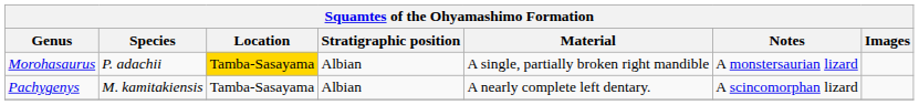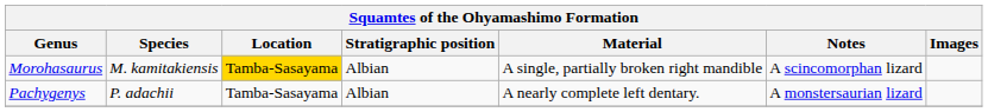 <table class="wikitable" align="center">
 <tr>
 <th colspan="7" align="center"><a href='#'>Squamtes</a> of the Ohyamashimo Formation</th>
 </tr>
 <tr>
 <th>Genus</th>
 <th>Species</th>
 <th>Location</th>
 <th>Stratigraphic position</th>
 <th>Material</th>
 <th>Notes</th>
 <th>Images</th>
 </tr>
 <tr>
 <td><em><a href='#'>Morohasaurus</a></em></td>
-<td><em>P. adachii</em></td>
+<td><em>M</em>. <em>kamitakiensis</em></td>
 <td style="background: gold;">Tamba-Sasayama</td>
 <td>Albian</td>
 <td>A single, partially broken right mandible</td>
-<td>A <a href='#'>monstersaurian</a> <a href='#'>lizard</a></td>
+<td>A <a href='#'>scincomorphan</a> lizard</td>
 <td></td>
 </tr>
 <tr>
 <td><em><a href='#'>Pachygenys</a></em></td>
-<td><em>M</em>. <em>kamitakiensis</em></td>
+<td><em>P. adachii</em></td>
 <td>Tamba-Sasayama</td>
 <td>Albian</td>
 <td>A nearly complete left dentary.</td>
-<td>A <a href='#'>scincomorphan</a> lizard</td>
+<td>A <a href='#'>monstersaurian</a> <a href='#'>lizard</a></td>
 <td></td>
 </tr>
 <tr>
 </tr>
 </table>
